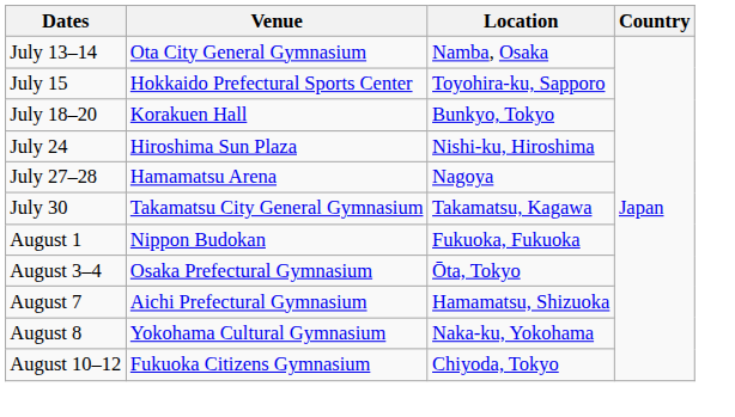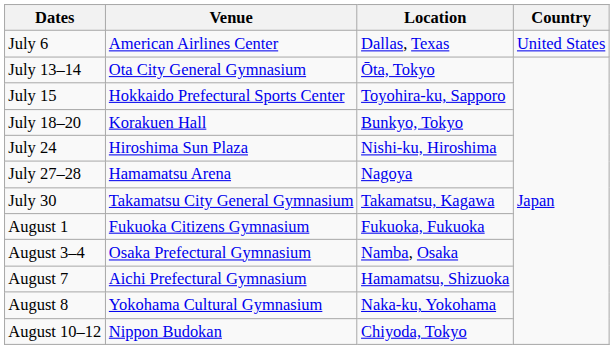 <table class="wikitable style="text-align: center">
 <tr>
 <th scope="col">Dates</th>
 <th scope="col">Venue</th>
 <th scope="col">Location</th>
 <th scope="col">Country</th>
 </tr>
 <tr>
+<td>July 6</td>
+<td><a href='#'>American Airlines Center</a></td>
+<td><a href='#'>Dallas</a>, <a href='#'>Texas</a></td>
+<td><a href='#'>United States</a></td>
+</tr>
+<tr>
 <td>July 13–14</td>
 <td><a href='#'>Ota City General Gymnasium</a></td>
-<td><a href='#'>Namba</a>, <a href='#'>Osaka</a></td>
+<td><a href='#'>Ōta, Tokyo</a></td>
 <td rowspan="11"><a href='#'>Japan</a></td>
 </tr>
 <tr>
 <td>July 15</td>
 <td><a href='#'>Hokkaido Prefectural Sports Center</a></td>
 <td><a href='#'>Toyohira-ku, Sapporo</a></td>
 </tr>
 <tr>
 <td>July 18–20</td>
 <td><a href='#'>Korakuen Hall</a></td>
 <td><a href='#'>Bunkyo, Tokyo</a></td>
 </tr>
 <tr>
 <td>July 24</td>
 <td><a href='#'>Hiroshima Sun Plaza</a></td>
 <td><a href='#'>Nishi-ku, Hiroshima</a></td>
 </tr>
 <tr>
 <td>July 27–28</td>
 <td><a href='#'>Hamamatsu Arena</a></td>
 <td><a href='#'>Nagoya</a></td>
 </tr>
 <tr>
 <td>July 30</td>
 <td><a href='#'>Takamatsu City General Gymnasium</a></td>
 <td><a href='#'>Takamatsu, Kagawa</a></td>
 </tr>
 <tr>
 <td>August 1</td>
-<td><a href='#'>Nippon Budokan</a></td>
+<td><a href='#'>Fukuoka Citizens Gymnasium</a></td>
 <td><a href='#'>Fukuoka, Fukuoka</a></td>
 </tr>
 <tr>
 <td>August 3–4</td>
 <td><a href='#'>Osaka Prefectural Gymnasium</a></td>
-<td><a href='#'>Ōta, Tokyo</a></td>
+<td><a href='#'>Namba</a>, <a href='#'>Osaka</a></td>
 </tr>
 <tr>
 <td>August 7</td>
 <td><a href='#'>Aichi Prefectural Gymnasium</a></td>
 <td><a href='#'>Hamamatsu, Shizuoka</a></td>
 </tr>
 <tr>
 <td>August 8</td>
 <td><a href='#'>Yokohama Cultural Gymnasium</a></td>
 <td><a href='#'>Naka-ku, Yokohama</a></td>
 </tr>
 <tr>
 <td>August 10–12</td>
-<td><a href='#'>Fukuoka Citizens Gymnasium</a></td>
+<td><a href='#'>Nippon Budokan</a></td>
 <td><a href='#'>Chiyoda, Tokyo</a></td>
 </tr>
 </table>
